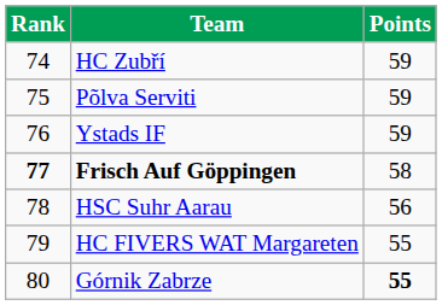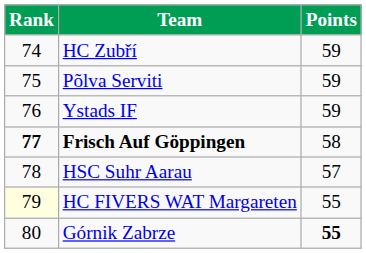 <table class="wikitable" style="text-align: center;">
 <tr>
 <th style="color:#FFFFFF; background:#009D54">Rank</th>
 <th style="color:#FFFFFF; background:#009D54">Team</th>
 <th style="color:#FFFFFF; background:#009D54">Points</th>
 </tr>
 <tr>
 <td>74</td>
 <td align=left> <a href='#'>HC Zubří</a></td>
 <td>59</td>
 </tr>
 <tr>
 <td>75</td>
 <td align=left> <a href='#'>Põlva Serviti</a></td>
 <td>59</td>
 </tr>
 <tr>
 <td>76</td>
 <td align=left> <a href='#'>Ystads IF</a></td>
 <td>59</td>
 </tr>
 <tr>
 <td><strong>77</strong></td>
 <td align=left> <strong>Frisch Auf Göppingen</strong></td>
 <td>58</td>
 </tr>
 <tr>
 <td>78</td>
 <td align=left> <a href='#'>HSC Suhr Aarau</a></td>
-<td>56</td>
+<td>57</td>
 </tr>
 <tr>
-<td>79</td>
+<td style="background: lightyellow;">79</td>
 <td align=left> <a href='#'>HC FIVERS WAT Margareten</a></td>
 <td>55</td>
 </tr>
 <tr>
 <td>80</td>
 <td align=left> <a href='#'>Górnik Zabrze</a></td>
 <td><strong>55</strong></td>
 </tr>
 </table>
